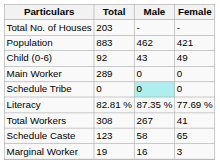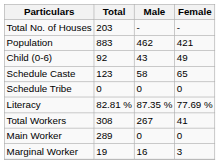 <table class="wikitable sortable">
 <tr>
 <th>Particulars</th>
 <th>Total</th>
 <th>Male</th>
 <th>Female</th>
 </tr>
 <tr>
 <td>Total No. of Houses</td>
 <td>203</td>
 <td>-</td>
 <td>-</td>
 </tr>
 <tr>
 <td>Population</td>
 <td>883</td>
 <td>462</td>
 <td>421</td>
 </tr>
 <tr>
 <td>Child (0-6)</td>
 <td>92</td>
 <td>43</td>
 <td>49</td>
 </tr>
 <tr>
-<td>Main Worker</td>
-<td>289</td>
-<td>0</td>
-<td>0</td>
+<td>Schedule Caste</td>
+<td>123</td>
+<td>58</td>
+<td>65</td>
 </tr>
 <tr>
 <td>Schedule Tribe</td>
 <td>0</td>
-<td style="background: paleturquoise;">0</td>
+<td>0</td>
 <td>0</td>
 </tr>
 <tr>
 <td>Literacy</td>
 <td>82.81 %</td>
 <td>87.35 %</td>
 <td>77.69 %</td>
 </tr>
 <tr>
 <td>Total Workers</td>
 <td>308</td>
 <td>267</td>
 <td>41</td>
 </tr>
 <tr>
-<td>Schedule Caste</td>
-<td>123</td>
-<td>58</td>
-<td>65</td>
+<td>Main Worker</td>
+<td>289</td>
+<td>0</td>
+<td>0</td>
 </tr>
 <tr>
 <td>Marginal Worker</td>
 <td>19</td>
 <td>16</td>
 <td>3</td>
 </tr>
 <tr>
 </tr>
 </table>
